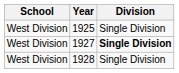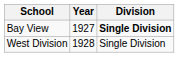 <table class="wikitable">
 <tr>
 <th>School</th>
 <th>Year</th>
 <th>Division</th>
 </tr>
 <tr>
-<td>West Division</td>
-<td>1925</td>
-<td>Single Division</td>
-</tr>
-<tr>
-<td>West Division</td>
+<td>Bay View</td>
 <td>1927</td>
 <td><strong>Single Division</strong></td>
 </tr>
 <tr>
 <td>West Division</td>
 <td>1928</td>
 <td>Single Division</td>
 </tr>
 </table>
